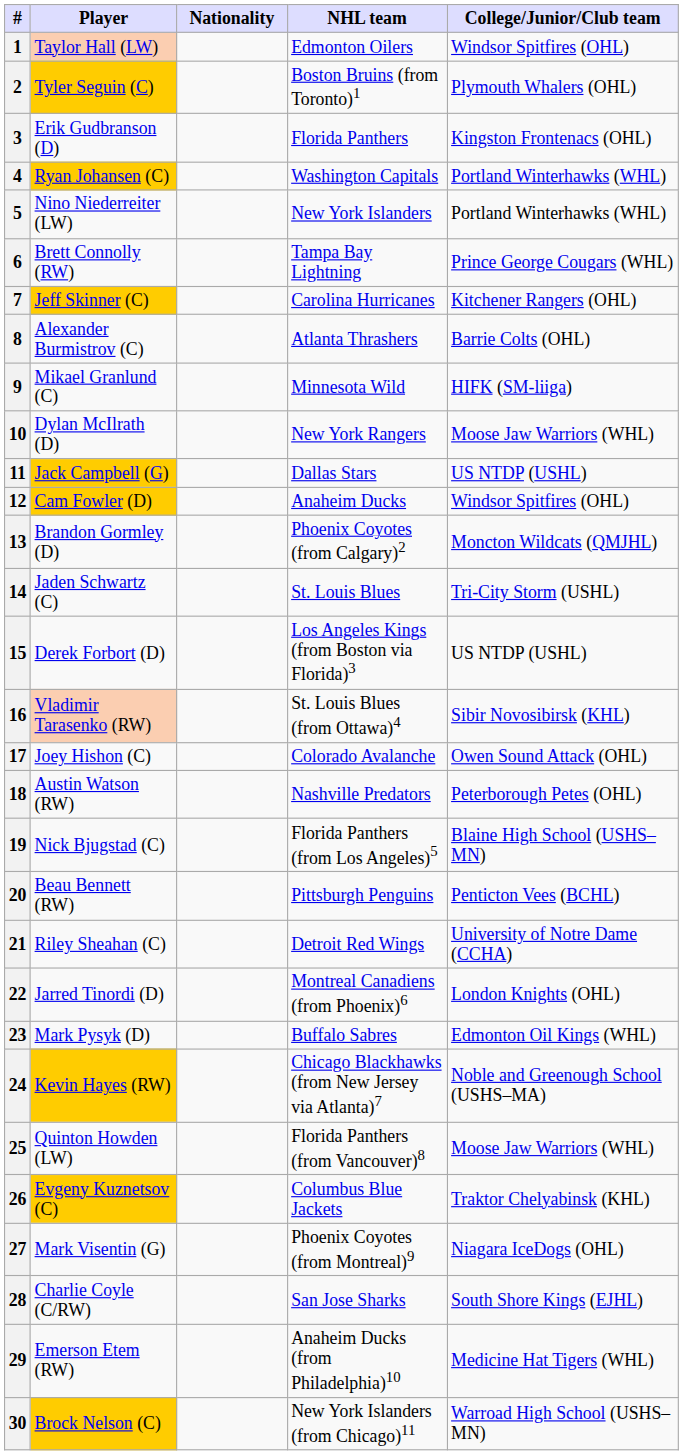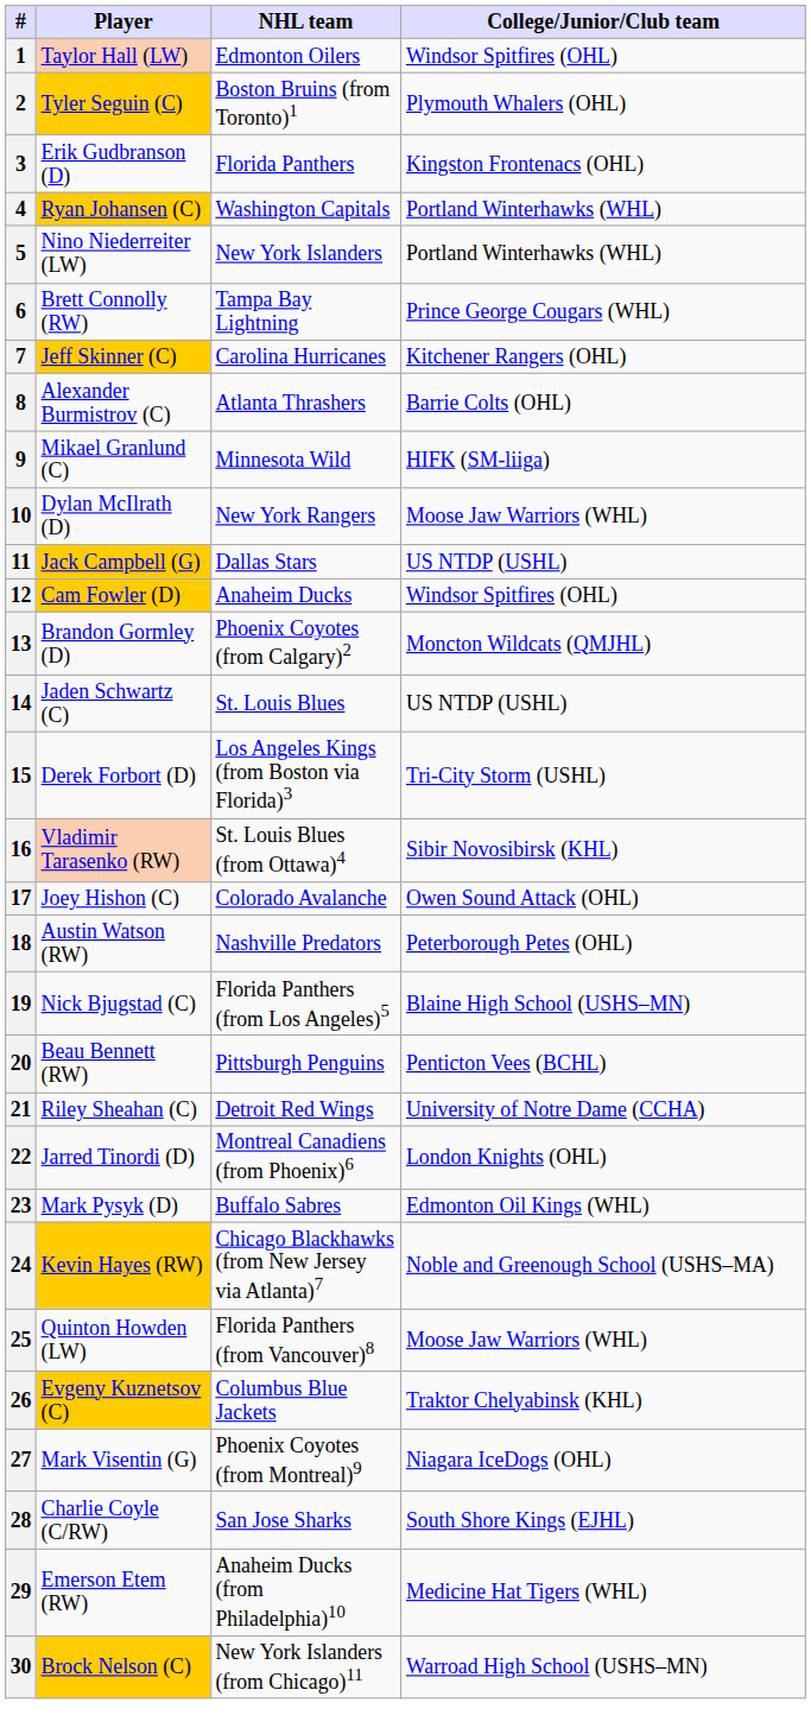 <table class="wikitable">
 <tr>
 <th style="background:#ddf; width:2.75%;">#</th>
 <th style="background:#ddf; width:22.0%;">Player</th>
-<th style="background:#ddf; width:16.5%;">Nationality</th>
 <th style="background:#ddf; width:24.0%;">NHL team</th>
 <th style="background:#ddf; width:100.0%;">College/Junior/Club team</th>
 </tr>
 <tr>
 <th>1</th>
 <td bgcolor="#FBCEB1"><a href='#'>Taylor Hall</a> (<a href='#'>LW</a>)</td>
-<td></td>
 <td><a href='#'>Edmonton Oilers</a></td>
 <td><a href='#'>Windsor Spitfires</a> (<a href='#'>OHL</a>)</td>
 </tr>
 <tr>
 <th>2</th>
 <td bgcolor="#FFCC00"><a href='#'>Tyler Seguin</a> (<a href='#'>C</a>)</td>
-<td></td>
 <td><a href='#'>Boston Bruins</a> (from Toronto)<sup>1</sup></td>
 <td><a href='#'>Plymouth Whalers</a> (OHL)</td>
 </tr>
 <tr>
 <th>3</th>
 <td><a href='#'>Erik Gudbranson</a> (<a href='#'>D</a>)</td>
-<td></td>
 <td><a href='#'>Florida Panthers</a></td>
 <td><a href='#'>Kingston Frontenacs</a> (OHL)</td>
 </tr>
 <tr>
 <th>4</th>
 <td bgcolor="#FFCC00"><a href='#'>Ryan Johansen</a> (C)</td>
-<td></td>
 <td><a href='#'>Washington Capitals</a></td>
 <td><a href='#'>Portland Winterhawks</a> (<a href='#'>WHL</a>)</td>
 </tr>
 <tr>
 <th>5</th>
 <td><a href='#'>Nino Niederreiter</a> (LW)</td>
-<td></td>
 <td><a href='#'>New York Islanders</a></td>
 <td>Portland Winterhawks (WHL)</td>
 </tr>
 <tr>
 <th>6</th>
 <td><a href='#'>Brett Connolly</a> (<a href='#'>RW</a>)</td>
-<td></td>
 <td><a href='#'>Tampa Bay Lightning</a></td>
 <td><a href='#'>Prince George Cougars</a> (WHL)</td>
 </tr>
 <tr>
 <th>7</th>
 <td bgcolor="#FFCC00"><a href='#'>Jeff Skinner</a> (C)</td>
-<td></td>
 <td><a href='#'>Carolina Hurricanes</a></td>
 <td><a href='#'>Kitchener Rangers</a> (OHL)</td>
 </tr>
 <tr>
 <th>8</th>
 <td><a href='#'>Alexander Burmistrov</a> (C)</td>
-<td></td>
 <td><a href='#'>Atlanta Thrashers</a></td>
 <td><a href='#'>Barrie Colts</a> (OHL)</td>
 </tr>
 <tr>
 <th>9</th>
 <td><a href='#'>Mikael Granlund</a> (C)</td>
-<td></td>
 <td><a href='#'>Minnesota Wild</a></td>
 <td><a href='#'>HIFK</a> (<a href='#'>SM-liiga</a>)</td>
 </tr>
 <tr>
 <th>10</th>
 <td><a href='#'>Dylan McIlrath</a> (D)</td>
-<td></td>
 <td><a href='#'>New York Rangers</a></td>
 <td><a href='#'>Moose Jaw Warriors</a> (WHL)</td>
 </tr>
 <tr>
 <th>11</th>
 <td bgcolor="#FFCC00"><a href='#'>Jack Campbell</a> (<a href='#'>G</a>)</td>
-<td></td>
 <td><a href='#'>Dallas Stars</a></td>
 <td><a href='#'>US NTDP</a> (<a href='#'>USHL</a>)</td>
 </tr>
 <tr>
 <th>12</th>
 <td bgcolor="#FFCC00"><a href='#'>Cam Fowler</a> (D)</td>
-<td></td>
 <td><a href='#'>Anaheim Ducks</a></td>
 <td><a href='#'>Windsor Spitfires</a> (OHL)</td>
 </tr>
 <tr>
 <th>13</th>
 <td><a href='#'>Brandon Gormley</a> (D)</td>
-<td></td>
 <td><a href='#'>Phoenix Coyotes</a> (from Calgary)<sup>2</sup></td>
 <td><a href='#'>Moncton Wildcats</a> (<a href='#'>QMJHL</a>)</td>
 </tr>
 <tr>
 <th>14</th>
 <td><a href='#'>Jaden Schwartz</a> (C)</td>
-<td></td>
 <td><a href='#'>St. Louis Blues</a></td>
-<td><a href='#'>Tri-City Storm</a> (USHL)</td>
+<td>US NTDP (USHL)</td>
 </tr>
 <tr>
 <th>15</th>
 <td><a href='#'>Derek Forbort</a> (D)</td>
-<td></td>
 <td><a href='#'>Los Angeles Kings</a> (from Boston via Florida)<sup>3</sup></td>
-<td>US NTDP (USHL)</td>
+<td><a href='#'>Tri-City Storm</a> (USHL)</td>
 </tr>
 <tr>
 <th>16</th>
 <td bgcolor="#FBCEB1"><a href='#'>Vladimir Tarasenko</a> (RW)</td>
-<td></td>
 <td>St. Louis Blues (from Ottawa)<sup>4</sup></td>
 <td><a href='#'>Sibir Novosibirsk</a> (<a href='#'>KHL</a>)</td>
 </tr>
 <tr>
 <th>17</th>
 <td><a href='#'>Joey Hishon</a> (C)</td>
-<td></td>
 <td><a href='#'>Colorado Avalanche</a></td>
 <td><a href='#'>Owen Sound Attack</a> (OHL)</td>
 </tr>
 <tr>
 <th>18</th>
 <td><a href='#'>Austin Watson</a> (RW)</td>
-<td></td>
 <td><a href='#'>Nashville Predators</a></td>
 <td><a href='#'>Peterborough Petes</a> (OHL)</td>
 </tr>
 <tr>
 <th>19</th>
 <td><a href='#'>Nick Bjugstad</a> (C)</td>
-<td></td>
 <td>Florida Panthers (from Los Angeles)<sup>5</sup></td>
 <td><a href='#'>Blaine High School</a> (<a href='#'>USHS–MN</a>)</td>
 </tr>
 <tr>
 <th>20</th>
 <td><a href='#'>Beau Bennett</a> (RW)</td>
-<td></td>
 <td><a href='#'>Pittsburgh Penguins</a></td>
 <td><a href='#'>Penticton Vees</a> (<a href='#'>BCHL</a>)</td>
 </tr>
 <tr>
 <th>21</th>
 <td><a href='#'>Riley Sheahan</a> (C)</td>
-<td></td>
 <td><a href='#'>Detroit Red Wings</a></td>
 <td><a href='#'>University of Notre Dame</a> (<a href='#'>CCHA</a>)</td>
 </tr>
 <tr>
 <th>22</th>
 <td><a href='#'>Jarred Tinordi</a> (D)</td>
-<td></td>
 <td><a href='#'>Montreal Canadiens</a> (from Phoenix)<sup>6</sup></td>
 <td><a href='#'>London Knights</a> (OHL)</td>
 </tr>
 <tr>
 <th>23</th>
 <td><a href='#'>Mark Pysyk</a> (D)</td>
-<td></td>
 <td><a href='#'>Buffalo Sabres</a></td>
 <td><a href='#'>Edmonton Oil Kings</a> (WHL)</td>
 </tr>
 <tr>
 <th>24</th>
 <td bgcolor="#FFCC00"><a href='#'>Kevin Hayes</a> (RW)</td>
-<td></td>
 <td><a href='#'>Chicago Blackhawks</a> (from New Jersey via Atlanta)<sup>7</sup></td>
 <td><a href='#'>Noble and Greenough School</a> (USHS–MA)</td>
 </tr>
 <tr>
 <th>25</th>
 <td><a href='#'>Quinton Howden</a> (LW)</td>
-<td></td>
 <td>Florida Panthers (from Vancouver)<sup>8</sup></td>
 <td><a href='#'>Moose Jaw Warriors</a> (WHL)</td>
 </tr>
 <tr>
 <th>26</th>
 <td bgcolor="#FFCC00"><a href='#'>Evgeny Kuznetsov</a> (C)</td>
-<td></td>
 <td><a href='#'>Columbus Blue Jackets</a></td>
 <td><a href='#'>Traktor Chelyabinsk</a> (KHL)</td>
 </tr>
 <tr>
 <th>27</th>
 <td><a href='#'>Mark Visentin</a> (G)</td>
-<td></td>
 <td>Phoenix Coyotes (from Montreal)<sup>9</sup></td>
 <td><a href='#'>Niagara IceDogs</a> (OHL)</td>
 </tr>
 <tr>
 <th>28</th>
 <td><a href='#'>Charlie Coyle</a> (C/RW)</td>
-<td></td>
 <td><a href='#'>San Jose Sharks</a></td>
 <td><a href='#'>South Shore Kings</a> (<a href='#'>EJHL</a>)</td>
 </tr>
 <tr>
 <th>29</th>
 <td><a href='#'>Emerson Etem</a> (RW)</td>
-<td></td>
 <td>Anaheim Ducks (from Philadelphia)<sup>10</sup></td>
 <td><a href='#'>Medicine Hat Tigers</a> (WHL)</td>
 </tr>
 <tr>
 <th>30</th>
 <td bgcolor="#FFCC00"><a href='#'>Brock Nelson</a> (C)</td>
-<td></td>
 <td>New York Islanders (from Chicago)<sup>11</sup></td>
 <td><a href='#'>Warroad High School</a> (USHS–MN)</td>
 </tr>
 </table>
